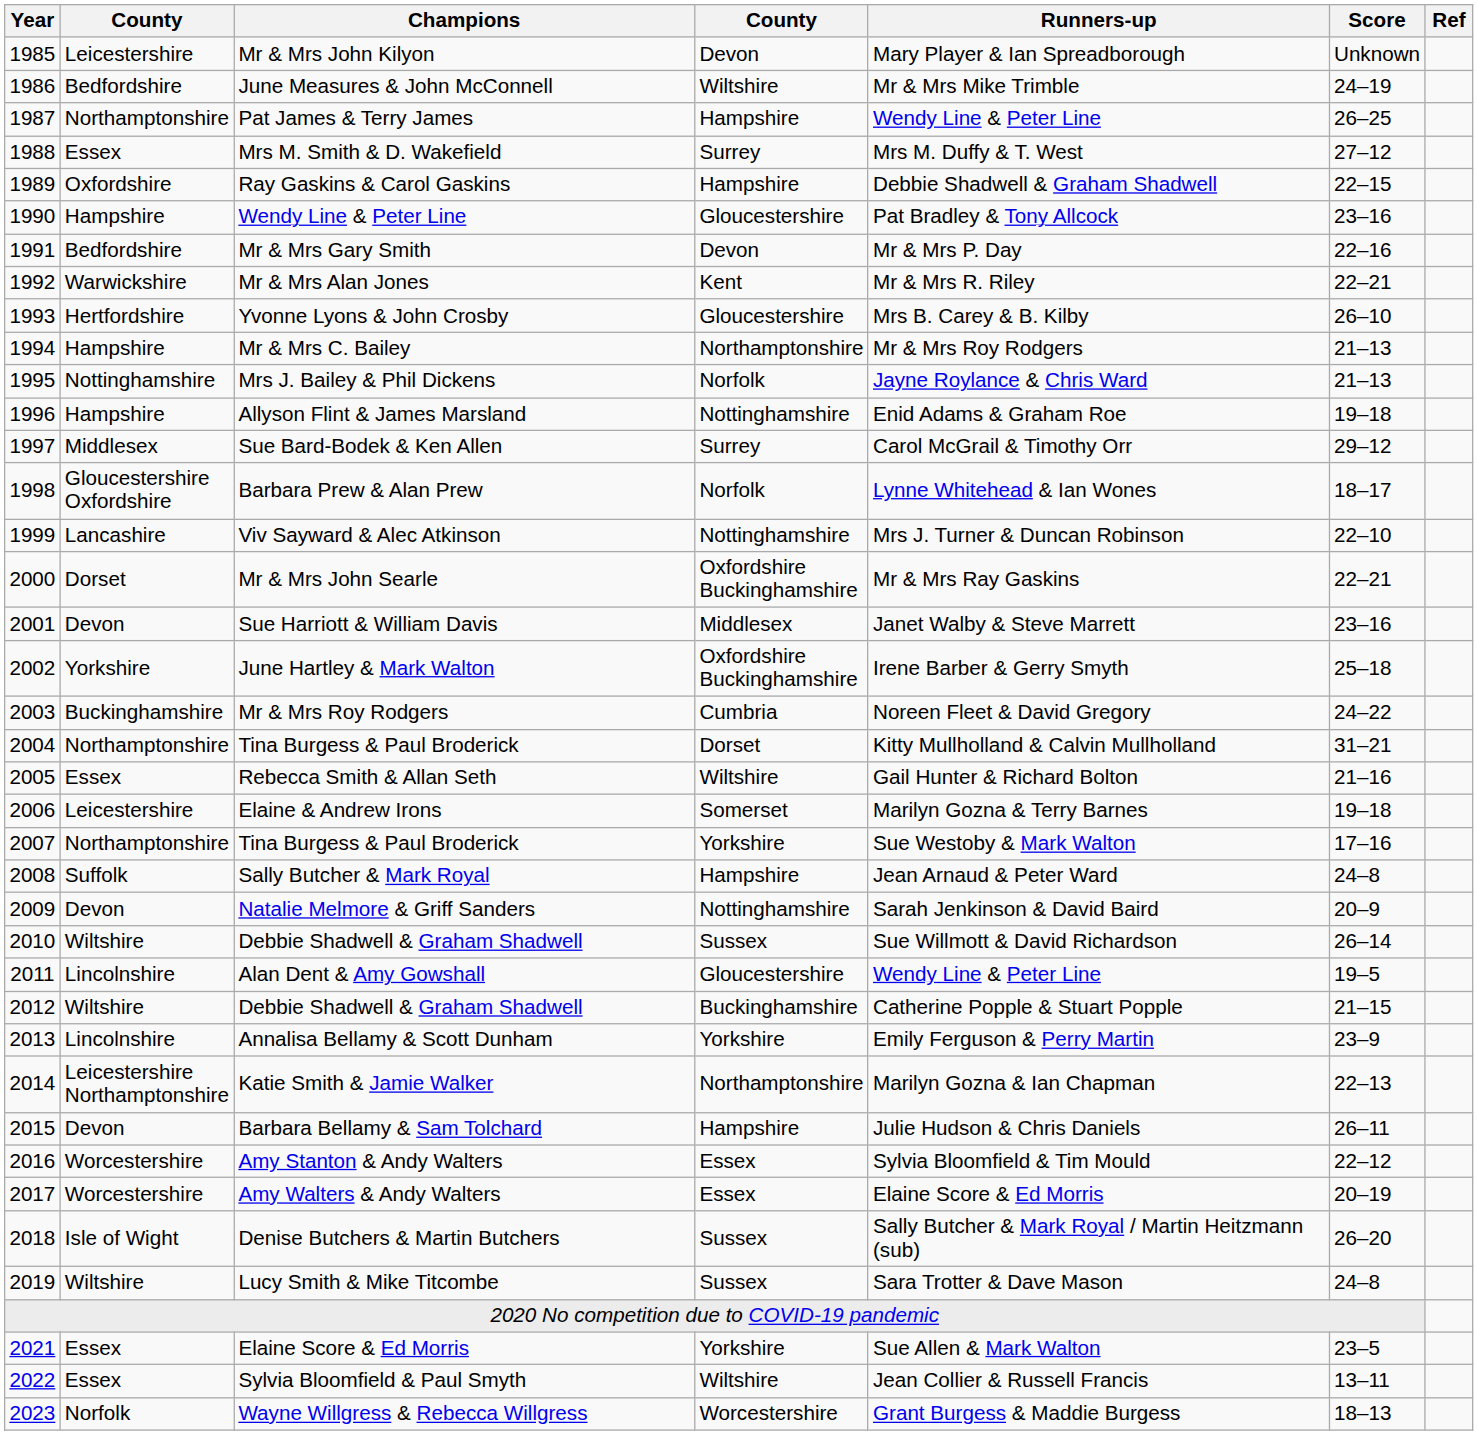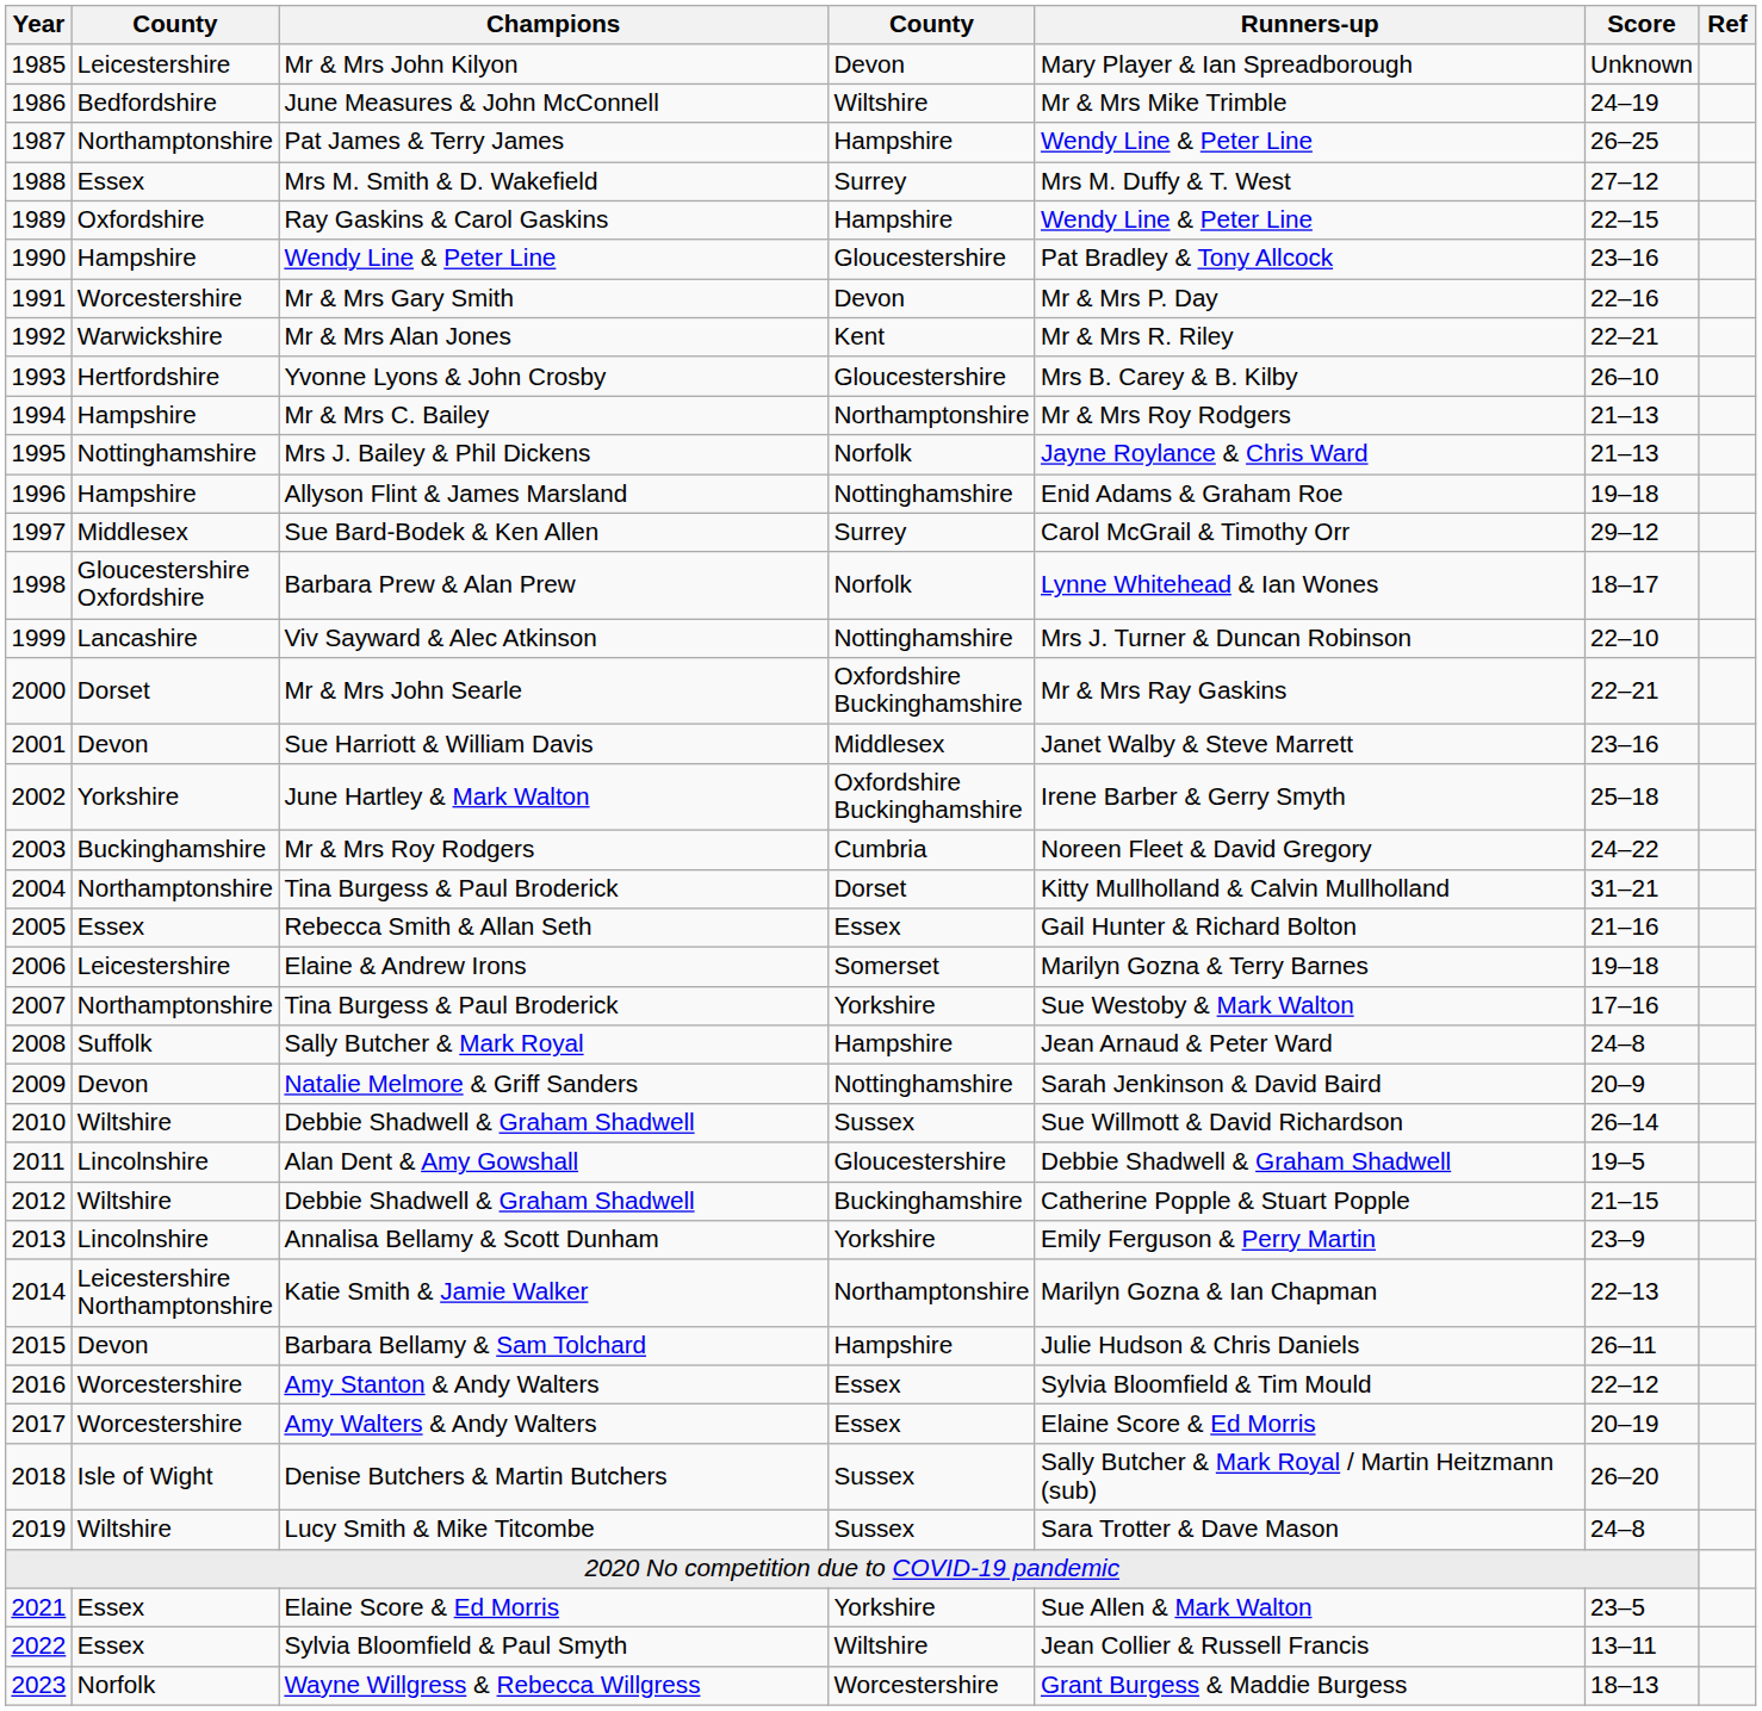 <table class="sortable wikitable">
 <tr>
 <th width="30">Year</th>
 <th width="110">County</th>
 <th width="350">Champions</th>
 <th width="110">County</th>
 <th width="350">Runners-up</th>
 <th width="60" class="unsortable">Score</th>
 <th width="30">Ref</th>
 </tr>
 <tr>
 <td align=center>1985</td>
 <td>Leicestershire</td>
 <td>Mr & Mrs John Kilyon</td>
 <td>Devon</td>
 <td>Mary Player & Ian Spreadborough</td>
 <td>Unknown</td>
 <td></td>
 </tr>
 <tr>
 <td align=center>1986</td>
 <td>Bedfordshire</td>
 <td>June Measures & John McConnell</td>
 <td>Wiltshire</td>
 <td>Mr & Mrs Mike Trimble</td>
 <td>24–19</td>
 <td></td>
 </tr>
 <tr>
 <td align=center>1987</td>
 <td>Northamptonshire</td>
 <td>Pat James & Terry James</td>
 <td>Hampshire</td>
 <td><a href='#'>Wendy Line</a> & <a href='#'>Peter Line</a></td>
 <td>26–25</td>
 <td></td>
 </tr>
 <tr>
 <td align=center>1988</td>
 <td>Essex</td>
 <td>Mrs M. Smith & D. Wakefield</td>
 <td>Surrey</td>
 <td>Mrs M. Duffy & T. West</td>
 <td>27–12</td>
 </tr>
 <tr>
 <td align=center>1989</td>
 <td>Oxfordshire</td>
 <td>Ray Gaskins & Carol Gaskins</td>
 <td>Hampshire</td>
-<td>Debbie Shadwell & <a href='#'>Graham Shadwell</a></td>
+<td><a href='#'>Wendy Line</a> & <a href='#'>Peter Line</a></td>
 <td>22–15</td>
 <td></td>
 </tr>
 <tr>
 <td align=center>1990</td>
 <td>Hampshire</td>
 <td><a href='#'>Wendy Line</a> & <a href='#'>Peter Line</a></td>
 <td>Gloucestershire</td>
 <td>Pat Bradley & <a href='#'>Tony Allcock</a></td>
 <td>23–16</td>
 <td></td>
 </tr>
 <tr>
 <td align=center>1991</td>
-<td>Bedfordshire</td>
+<td>Worcestershire</td>
 <td>Mr & Mrs Gary Smith</td>
 <td>Devon</td>
 <td>Mr & Mrs P. Day</td>
 <td>22–16</td>
 <td></td>
 </tr>
 <tr>
 <td align=center>1992</td>
 <td>Warwickshire</td>
 <td>Mr & Mrs Alan Jones</td>
 <td>Kent</td>
 <td>Mr & Mrs R. Riley</td>
 <td>22–21</td>
 <td></td>
 </tr>
 <tr>
 <td align=center>1993</td>
 <td>Hertfordshire</td>
 <td>Yvonne Lyons & John Crosby</td>
 <td>Gloucestershire</td>
 <td>Mrs B. Carey & B. Kilby</td>
 <td>26–10</td>
 <td></td>
 </tr>
 <tr>
 <td align=center>1994</td>
 <td>Hampshire</td>
 <td>Mr & Mrs C. Bailey</td>
 <td>Northamptonshire</td>
 <td>Mr & Mrs Roy Rodgers</td>
 <td>21–13</td>
 <td></td>
 </tr>
 <tr>
 <td align=center>1995</td>
 <td>Nottinghamshire</td>
 <td>Mrs J. Bailey & Phil Dickens</td>
 <td>Norfolk</td>
 <td><a href='#'>Jayne Roylance</a> & <a href='#'>Chris Ward</a></td>
 <td>21–13</td>
 <td></td>
 </tr>
 <tr>
 <td align=center>1996</td>
 <td>Hampshire</td>
 <td>Allyson Flint & James Marsland</td>
 <td>Nottinghamshire</td>
 <td>Enid Adams & Graham Roe</td>
 <td>19–18</td>
 <td></td>
 </tr>
 <tr>
 <td align=center>1997</td>
 <td>Middlesex</td>
 <td>Sue Bard-Bodek & Ken Allen</td>
 <td>Surrey</td>
 <td>Carol McGrail & Timothy Orr</td>
 <td>29–12</td>
 <td></td>
 </tr>
 <tr>
 <td align=center>1998</td>
 <td>Gloucestershire <br>Oxfordshire</td>
 <td>Barbara Prew & Alan Prew</td>
 <td>Norfolk</td>
 <td><a href='#'>Lynne Whitehead</a> & Ian Wones</td>
 <td>18–17</td>
 <td></td>
 </tr>
 <tr>
 <td align=center>1999</td>
 <td>Lancashire</td>
 <td>Viv Sayward & Alec Atkinson</td>
 <td>Nottinghamshire</td>
 <td>Mrs J. Turner & Duncan Robinson</td>
 <td>22–10</td>
 <td></td>
 </tr>
 <tr>
 <td align=center>2000</td>
 <td>Dorset</td>
 <td>Mr & Mrs John Searle</td>
 <td>Oxfordshire <br>Buckinghamshire</td>
 <td>Mr & Mrs Ray Gaskins</td>
 <td>22–21</td>
 <td></td>
 </tr>
 <tr>
 <td align=center>2001</td>
 <td>Devon</td>
 <td>Sue Harriott & William Davis</td>
 <td>Middlesex</td>
 <td>Janet Walby & Steve Marrett</td>
 <td>23–16</td>
 <td></td>
 </tr>
 <tr>
 <td align=center>2002</td>
 <td>Yorkshire</td>
 <td>June Hartley & <a href='#'>Mark Walton</a></td>
 <td>Oxfordshire <br>Buckinghamshire</td>
 <td>Irene Barber & Gerry Smyth</td>
 <td>25–18</td>
 <td></td>
 </tr>
 <tr>
 <td align=center>2003</td>
 <td>Buckinghamshire</td>
 <td>Mr & Mrs Roy Rodgers</td>
 <td>Cumbria</td>
 <td>Noreen Fleet & David Gregory</td>
 <td>24–22</td>
 <td></td>
 </tr>
 <tr>
 <td align=center>2004</td>
 <td>Northamptonshire</td>
 <td>Tina Burgess & Paul Broderick</td>
 <td>Dorset</td>
 <td>Kitty Mullholland & Calvin Mullholland</td>
 <td>31–21</td>
 <td></td>
 </tr>
 <tr>
 <td align=center>2005</td>
 <td>Essex</td>
 <td>Rebecca Smith & Allan Seth</td>
-<td>Wiltshire</td>
+<td>Essex</td>
 <td>Gail Hunter & Richard Bolton</td>
 <td>21–16</td>
 <td></td>
 </tr>
 <tr>
 <td align=center>2006</td>
 <td>Leicestershire</td>
 <td>Elaine & Andrew Irons</td>
 <td>Somerset</td>
 <td>Marilyn Gozna & Terry Barnes</td>
 <td>19–18</td>
 <td></td>
 </tr>
 <tr>
 <td align=center>2007</td>
 <td>Northamptonshire</td>
 <td>Tina Burgess & Paul Broderick</td>
 <td>Yorkshire</td>
 <td>Sue Westoby & <a href='#'>Mark Walton</a></td>
 <td>17–16</td>
 <td></td>
 </tr>
 <tr>
 <td align=center>2008</td>
 <td>Suffolk</td>
 <td>Sally Butcher & <a href='#'>Mark Royal</a></td>
 <td>Hampshire</td>
 <td>Jean Arnaud & Peter Ward</td>
 <td>24–8</td>
 <td></td>
 </tr>
 <tr>
 <td align=center>2009</td>
 <td>Devon</td>
 <td><a href='#'>Natalie Melmore</a> & Griff Sanders</td>
 <td>Nottinghamshire</td>
 <td>Sarah Jenkinson & David Baird</td>
 <td>20–9</td>
 <td></td>
 </tr>
 <tr>
 <td align=center>2010</td>
 <td>Wiltshire</td>
 <td>Debbie Shadwell & <a href='#'>Graham Shadwell</a></td>
 <td>Sussex</td>
 <td>Sue Willmott & David Richardson</td>
 <td>26–14</td>
 <td></td>
 </tr>
 <tr>
 <td align=center>2011</td>
 <td>Lincolnshire</td>
 <td>Alan Dent & <a href='#'>Amy Gowshall</a></td>
 <td>Gloucestershire</td>
-<td><a href='#'>Wendy Line</a> & <a href='#'>Peter Line</a></td>
+<td>Debbie Shadwell & <a href='#'>Graham Shadwell</a></td>
 <td>19–5</td>
 <td></td>
 </tr>
 <tr>
 <td align=center>2012</td>
 <td>Wiltshire</td>
 <td>Debbie Shadwell & <a href='#'>Graham Shadwell</a></td>
 <td>Buckinghamshire</td>
 <td>Catherine Popple & Stuart Popple</td>
 <td>21–15</td>
 <td></td>
 </tr>
 <tr>
 <td align=center>2013</td>
 <td>Lincolnshire</td>
 <td>Annalisa Bellamy & Scott Dunham</td>
 <td>Yorkshire</td>
 <td>Emily Ferguson & <a href='#'>Perry Martin</a></td>
 <td>23–9</td>
 <td></td>
 </tr>
 <tr>
 <td align=center>2014</td>
 <td>Leicestershire<br>Northamptonshire</td>
 <td>Katie Smith & <a href='#'>Jamie Walker</a></td>
 <td>Northamptonshire</td>
 <td>Marilyn Gozna & Ian Chapman</td>
 <td>22–13</td>
 <td></td>
 </tr>
 <tr>
 <td align=center>2015</td>
 <td>Devon</td>
 <td>Barbara Bellamy & <a href='#'>Sam Tolchard</a></td>
 <td>Hampshire</td>
 <td>Julie Hudson & Chris Daniels</td>
 <td>26–11</td>
 <td></td>
 </tr>
 <tr>
 <td align=center>2016</td>
 <td>Worcestershire</td>
 <td><a href='#'>Amy Stanton</a> & Andy Walters</td>
 <td>Essex</td>
 <td>Sylvia Bloomfield & Tim Mould</td>
 <td>22–12</td>
 <td></td>
 </tr>
 <tr>
 <td align=center>2017</td>
 <td>Worcestershire</td>
 <td><a href='#'>Amy Walters</a> & Andy Walters</td>
 <td>Essex</td>
 <td>Elaine Score & <a href='#'>Ed Morris</a></td>
 <td>20–19</td>
 <td></td>
 </tr>
 <tr>
 <td align=center>2018</td>
 <td>Isle of Wight</td>
 <td>Denise Butchers & Martin Butchers</td>
 <td>Sussex</td>
 <td>Sally Butcher & <a href='#'>Mark Royal</a> / Martin Heitzmann (sub)</td>
 <td>26–20</td>
 <td></td>
 </tr>
 <tr>
 <td align=center>2019</td>
 <td>Wiltshire</td>
 <td>Lucy Smith & Mike Titcombe</td>
 <td>Sussex</td>
 <td>Sara Trotter & Dave Mason</td>
 <td>24–8</td>
 <td></td>
 </tr>
 <tr align=center>
 <td colspan=6 bgcolor="ececec"><em>2020 No competition due to <a href='#'>COVID-19 pandemic</a></em></td>
 <td align=left></td>
 </tr>
 <tr>
 <td align=center><a href='#'>2021</a></td>
 <td>Essex</td>
 <td>Elaine Score & <a href='#'>Ed Morris</a></td>
 <td>Yorkshire</td>
 <td>Sue Allen & <a href='#'>Mark Walton</a></td>
 <td>23–5</td>
 <td></td>
 </tr>
 <tr>
 <td align=center><a href='#'>2022</a></td>
 <td>Essex</td>
 <td>Sylvia Bloomfield & Paul Smyth</td>
 <td>Wiltshire</td>
 <td>Jean Collier & Russell Francis</td>
 <td>13–11</td>
 <td></td>
 </tr>
 <tr>
 <td align=center><a href='#'>2023</a></td>
 <td>Norfolk</td>
 <td><a href='#'>Wayne Willgress</a> & <a href='#'>Rebecca Willgress</a></td>
 <td>Worcestershire</td>
 <td><a href='#'>Grant Burgess</a> & Maddie Burgess</td>
 <td>18–13</td>
 <td></td>
 </tr>
 </table>
